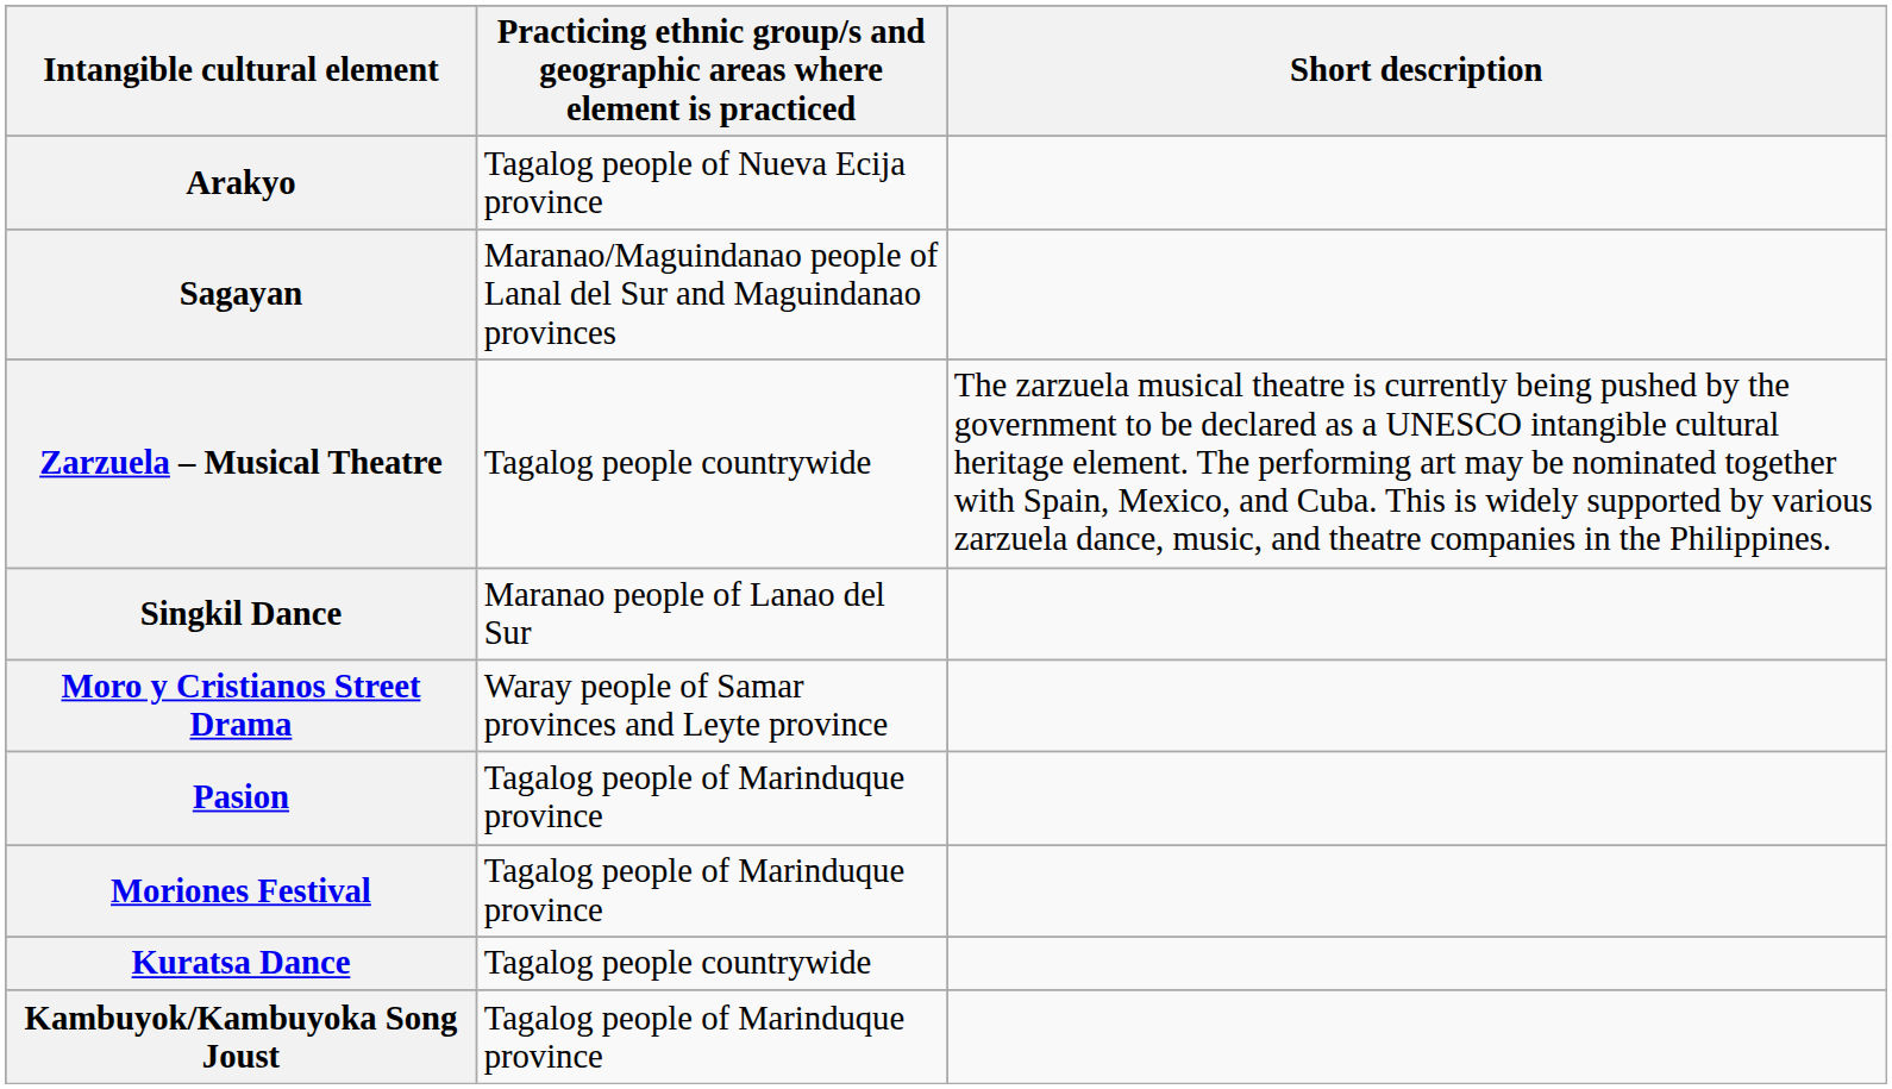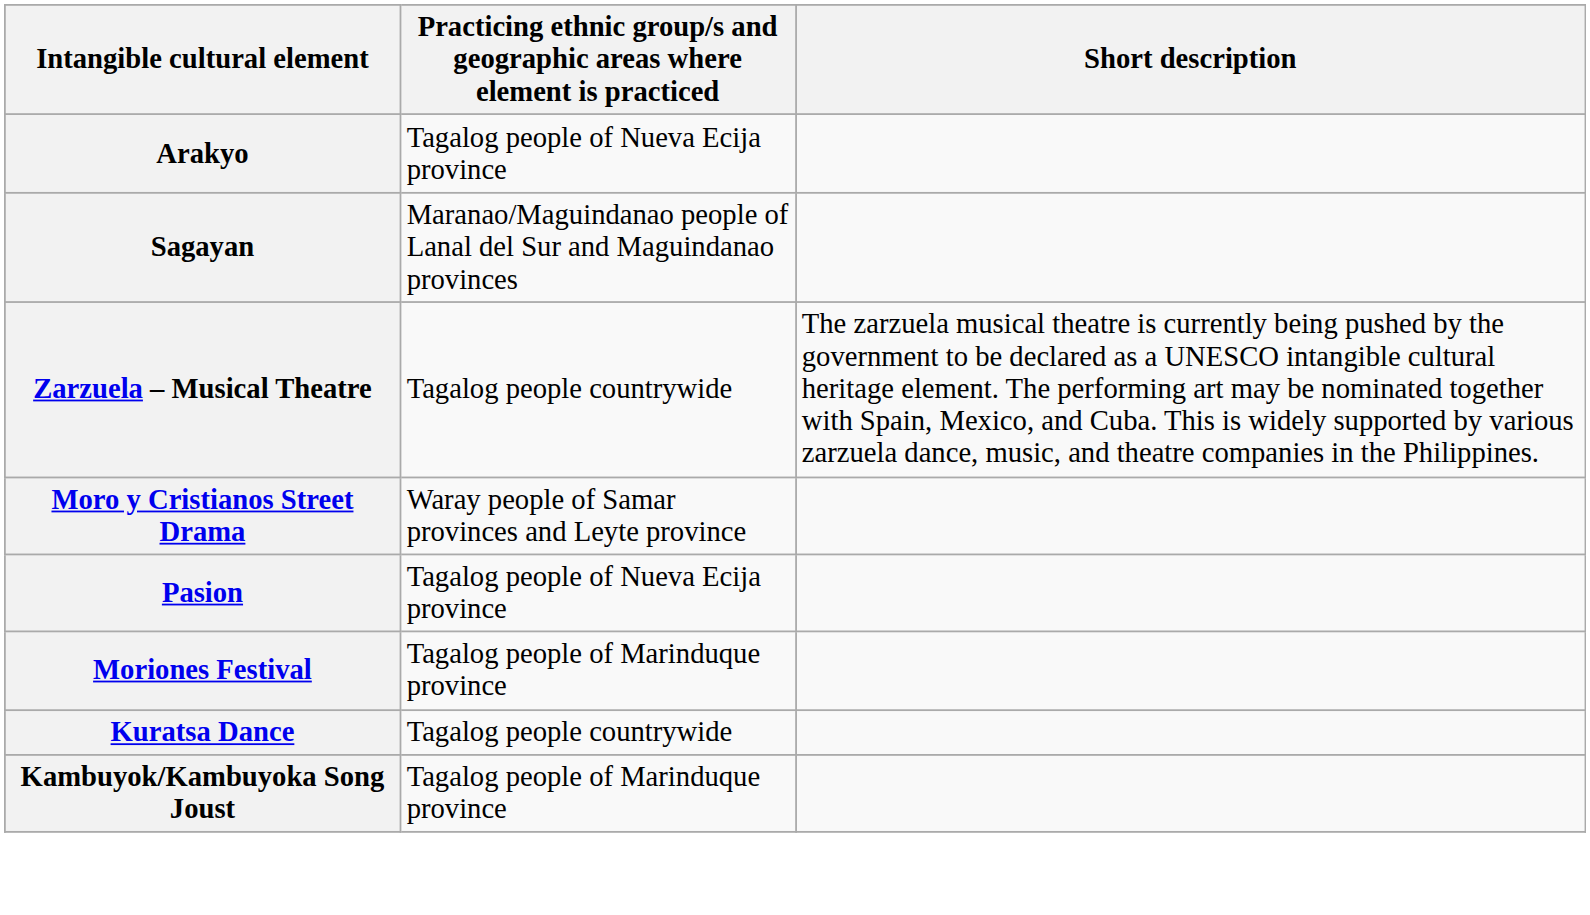 <table class="wikitable sortable plainrowheaders" style="width:100%;">
 <tr>
 <th scope="col" style="width:25%;">Intangible cultural element</th>
 <th scope="col" style="width:25%;">Practicing ethnic group/s and geographic areas where element is practiced</th>
 <th scope="col" style="width:50%;">Short description</th>
 </tr>
 <tr>
 <th scope="row">Arakyo</th>
 <td>Tagalog people of Nueva Ecija province</td>
 <td></td>
 </tr>
 <tr>
 <th scope="row">Sagayan</th>
 <td>Maranao/Maguindanao people of Lanal del Sur and Maguindanao provinces</td>
 <td></td>
 </tr>
 <tr>
 <th scope="row"><a href='#'>Zarzuela</a> – Musical Theatre</th>
 <td>Tagalog people countrywide</td>
 <td>The zarzuela musical theatre is currently being pushed by the government to be declared as a UNESCO intangible cultural heritage element. The performing art may be nominated together with Spain, Mexico, and Cuba. This is widely supported by various zarzuela dance, music, and theatre companies in the Philippines.</td>
 </tr>
 <tr>
-<th scope="row">Singkil Dance</th>
-<td>Maranao people of Lanao del Sur</td>
-<td></td>
-</tr>
-<tr>
 <th scope="row"><a href='#'>Moro y Cristianos Street Drama</a></th>
 <td>Waray people of Samar provinces and Leyte province</td>
 <td></td>
 </tr>
 <tr>
 <th scope="row"><a href='#'>Pasion</a></th>
-<td>Tagalog people of Marinduque province</td>
+<td>Tagalog people of Nueva Ecija province</td>
 <td></td>
 </tr>
 <tr>
 <th scope="row"><a href='#'>Moriones Festival</a></th>
 <td>Tagalog people of Marinduque province</td>
 <td></td>
 </tr>
 <tr>
 <th scope="row"><a href='#'>Kuratsa Dance</a></th>
 <td>Tagalog people countrywide</td>
 <td></td>
 </tr>
 <tr>
 <th scope="row">Kambuyok/Kambuyoka Song Joust</th>
 <td>Tagalog people of Marinduque province</td>
 <td></td>
 </tr>
 </table>
